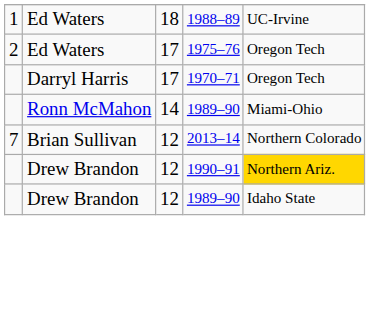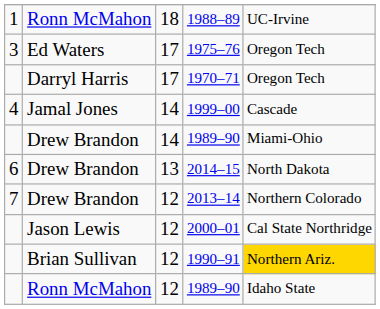 <table class="wikitable">
 <tr>
 </tr>
 <tr>
 <td>1</td>
-<td>Ed Waters</td>
+<td><a href='#'>Ronn McMahon</a></td>
 <td>18</td>
 <td style="font-size:80%;"><a href='#'>1988–89</a></td>
 <td style="font-size:80%;">UC-Irvine</td>
 </tr>
 <tr>
-<td>2</td>
+<td>3</td>
 <td>Ed Waters</td>
 <td>17</td>
 <td style="font-size:80%;"><a href='#'>1975–76</a></td>
 <td style="font-size:80%;">Oregon Tech</td>
 </tr>
 <tr>
 <td></td>
 <td>Darryl Harris</td>
 <td>17</td>
 <td style="font-size:80%;"><a href='#'>1970–71</a></td>
 <td style="font-size:80%;">Oregon Tech</td>
 </tr>
 <tr>
+<td>4</td>
+<td>Jamal Jones</td>
+<td>14</td>
+<td style="font-size:80%;"><a href='#'>1999–00</a></td>
+<td style="font-size:80%;">Cascade</td>
+</tr>
+<tr>
 <td></td>
-<td><a href='#'>Ronn McMahon</a></td>
+<td>Drew Brandon</td>
 <td>14</td>
 <td style="font-size:80%;"><a href='#'>1989–90</a></td>
 <td style="font-size:80%;">Miami-Ohio</td>
 </tr>
 <tr>
+<td>6</td>
+<td>Drew Brandon</td>
+<td>13</td>
+<td style="font-size:80%;"><a href='#'>2014–15</a></td>
+<td style="font-size:80%;">North Dakota</td>
+</tr>
+<tr>
 <td>7</td>
-<td>Brian Sullivan</td>
+<td>Drew Brandon</td>
 <td>12</td>
 <td style="font-size:80%;"><a href='#'>2013–14</a></td>
 <td style="font-size:80%;">Northern Colorado</td>
 </tr>
 <tr>
 <td></td>
-<td>Drew Brandon</td>
+<td>Jason Lewis</td>
+<td>12</td>
+<td style="font-size:80%;"><a href='#'>2000–01</a></td>
+<td style="font-size:80%;">Cal State Northridge</td>
+</tr>
+<tr>
+<td></td>
+<td>Brian Sullivan</td>
 <td>12</td>
 <td style="font-size:80%;"><a href='#'>1990–91</a></td>
 <td style="background: gold; font-size:80%;">Northern Ariz.</td>
 </tr>
 <tr>
 <td></td>
-<td>Drew Brandon</td>
+<td><a href='#'>Ronn McMahon</a></td>
 <td>12</td>
 <td style="font-size:80%;"><a href='#'>1989–90</a></td>
 <td style="font-size:80%;">Idaho State</td>
 </tr>
 </table>
